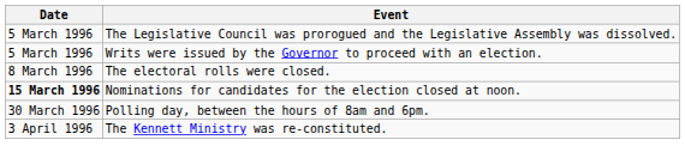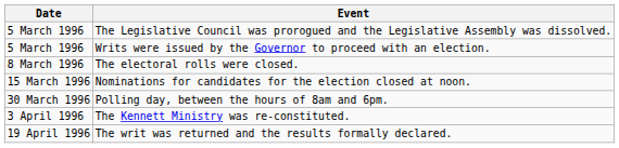 <table class="wikitable">
 <tr>
 <th>Date</th>
 <th>Event</th>
 </tr>
 <tr>
 <td>5 March 1996</td>
 <td>The Legislative Council was prorogued and the Legislative Assembly was dissolved.</td>
 </tr>
 <tr>
 <td>5 March 1996</td>
 <td>Writs were issued by the <a href='#'>Governor</a> to proceed with an election.</td>
 </tr>
 <tr>
 <td>8 March 1996</td>
 <td>The electoral rolls were closed.</td>
 </tr>
 <tr>
-<td><strong>15 March 1996</strong></td>
+<td>15 March 1996</td>
 <td>Nominations for candidates for the election closed at noon.</td>
 </tr>
 <tr>
 <td>30 March 1996</td>
 <td>Polling day, between the hours of 8am and 6pm.</td>
 </tr>
 <tr>
 <td>3 April 1996</td>
 <td>The <a href='#'>Kennett Ministry</a> was re-constituted.</td>
 </tr>
+<tr>
+<td>19 April 1996</td>
+<td>The writ was returned and the results formally declared.</td>
+</tr>
 </table>
